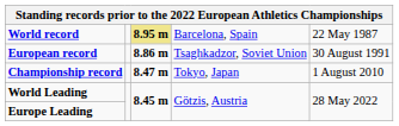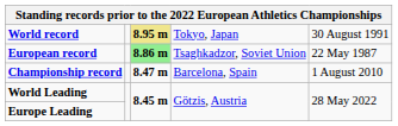 <table class="wikitable">
 <tr>
 <th colspan="5">Standing records prior to the 2022 European Athletics Championships</th>
 </tr>
 <tr>
 <td><strong><a href='#'>World record</a></strong></td>
 <td></td>
 <td style="background: khaki;"><strong>8.95 m</strong></td>
-<td><a href='#'>Barcelona</a>, <a href='#'>Spain</a></td>
-<td>22 May 1987</td>
+<td><a href='#'>Tokyo</a>, <a href='#'>Japan</a></td>
+<td>30 August 1991</td>
 </tr>
 <tr>
 <td><strong><a href='#'>European record</a></strong></td>
 <td></td>
-<td><strong>8.86 m</strong></td>
+<td style="background: lightgreen;"><strong>8.86 m</strong></td>
 <td><a href='#'>Tsaghkadzor</a>, <a href='#'>Soviet Union</a></td>
-<td>30 August 1991</td>
+<td>22 May 1987</td>
 </tr>
 <tr>
 <td><strong><a href='#'>Championship record</a></strong></td>
 <td></td>
 <td><strong>8.47 m</strong></td>
-<td><a href='#'>Tokyo</a>, <a href='#'>Japan</a></td>
+<td><a href='#'>Barcelona</a>, <a href='#'>Spain</a></td>
 <td>1 August 2010</td>
 </tr>
 <tr>
 <td><strong>World Leading</strong></td>
 <td rowspan=2></td>
 <td rowspan=2><strong> 8.45 m</strong></td>
 <td rowspan=2><a href='#'>Götzis</a>, <a href='#'>Austria</a></td>
 <td rowspan=2>28 May 2022</td>
 </tr>
 <tr>
 <td><strong>Europe Leading</strong></td>
 </tr>
 </table>
